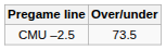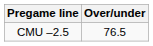 <table class="wikitable">
 <tr align="center">
 <th style=>Pregame line</th>
 <th style=>Over/under</th>
 </tr>
 <tr align="center">
 <td>CMU –2.5</td>
-<td>73.5</td>
+<td>76.5</td>
 </tr>
 </table>
